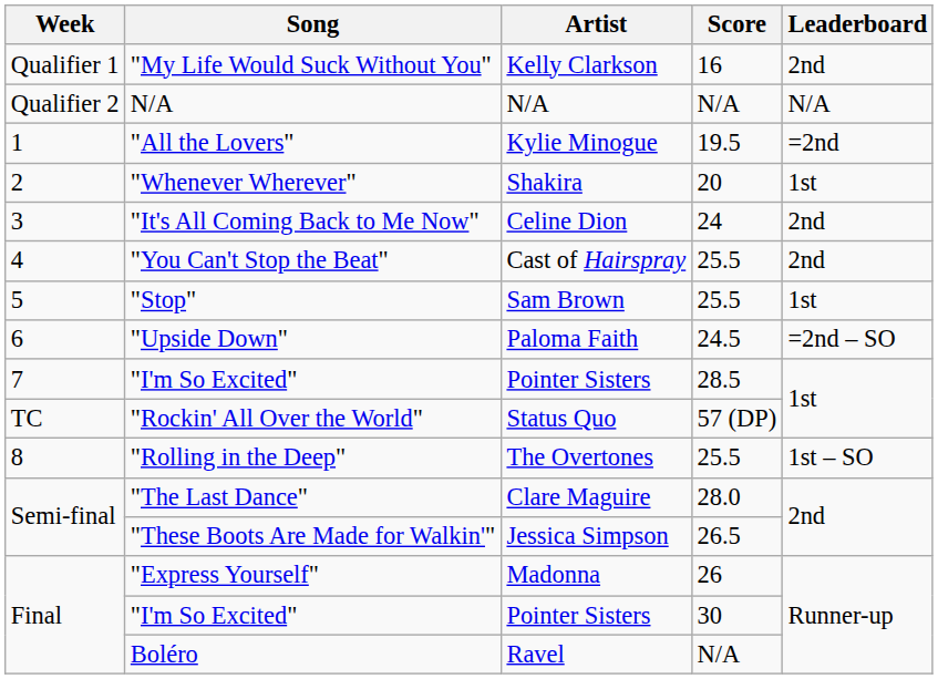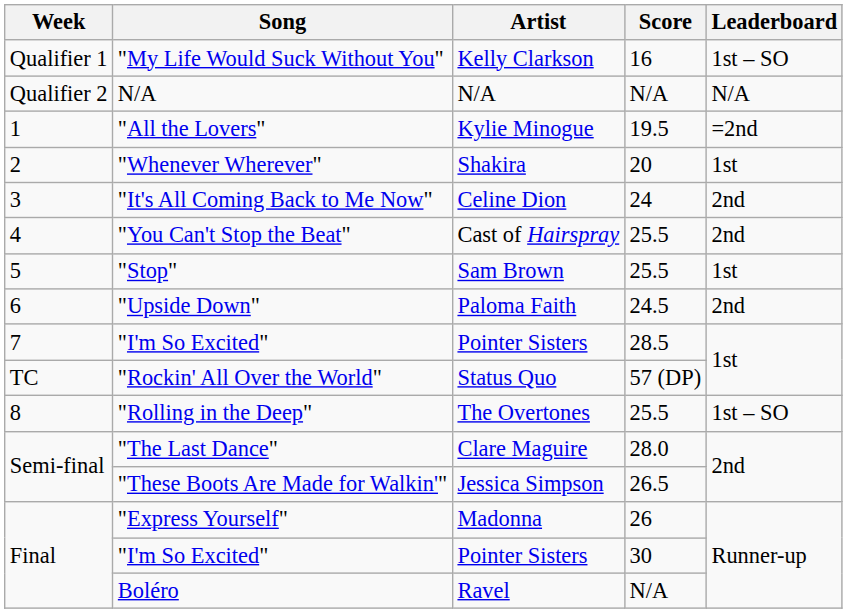 <table class="wikitable" style="text-align=left">
 <tr>
 <th>Week</th>
 <th>Song</th>
 <th>Artist</th>
 <th>Score</th>
 <th>Leaderboard</th>
 </tr>
 <tr>
 <td>Qualifier 1</td>
 <td>"<a href='#'>My Life Would Suck Without You</a>"</td>
 <td><a href='#'>Kelly Clarkson</a></td>
 <td>16</td>
-<td>2nd</td>
+<td>1st – SO</td>
 </tr>
 <tr>
 <td>Qualifier 2</td>
 <td>N/A</td>
 <td>N/A</td>
 <td>N/A</td>
 <td>N/A</td>
 </tr>
 <tr>
 <td>1</td>
 <td>"<a href='#'>All the Lovers</a>"</td>
 <td><a href='#'>Kylie Minogue</a></td>
 <td>19.5</td>
 <td>=2nd</td>
 </tr>
 <tr>
 <td>2</td>
 <td>"<a href='#'>Whenever Wherever</a>"</td>
 <td><a href='#'>Shakira</a></td>
 <td>20</td>
 <td>1st</td>
 </tr>
 <tr>
 <td>3</td>
 <td>"<a href='#'>It's All Coming Back to Me Now</a>"</td>
 <td><a href='#'>Celine Dion</a></td>
 <td>24</td>
 <td>2nd</td>
 </tr>
 <tr>
 <td>4</td>
 <td>"<a href='#'>You Can't Stop the Beat</a>"</td>
 <td>Cast of <em><a href='#'>Hairspray</a></em></td>
 <td>25.5</td>
 <td>2nd</td>
 </tr>
 <tr>
 <td>5</td>
 <td>"<a href='#'>Stop</a>"</td>
 <td><a href='#'>Sam Brown</a></td>
 <td>25.5</td>
 <td>1st</td>
 </tr>
 <tr>
 <td>6</td>
 <td>"<a href='#'>Upside Down</a>"</td>
 <td><a href='#'>Paloma Faith</a></td>
 <td>24.5</td>
-<td>=2nd – SO</td>
+<td>2nd</td>
 </tr>
 <tr>
 <td>7</td>
 <td>"<a href='#'>I'm So Excited</a>"</td>
 <td><a href='#'>Pointer Sisters</a></td>
 <td>28.5</td>
 <td rowspan=2>1st</td>
 </tr>
 <tr>
 <td>TC</td>
 <td>"<a href='#'>Rockin' All Over the World</a>"</td>
 <td><a href='#'>Status Quo</a></td>
 <td>57 (DP)</td>
 </tr>
 <tr>
 <td>8</td>
 <td>"<a href='#'>Rolling in the Deep</a>"</td>
 <td><a href='#'>The Overtones</a></td>
 <td>25.5</td>
 <td>1st – SO</td>
 </tr>
 <tr>
 <td rowspan=2>Semi-final</td>
 <td>"<a href='#'>The Last Dance</a>"</td>
 <td><a href='#'>Clare Maguire</a></td>
 <td>28.0</td>
 <td rowspan=2>2nd</td>
 </tr>
 <tr>
 <td>"<a href='#'>These Boots Are Made for Walkin'</a>"</td>
 <td><a href='#'>Jessica Simpson</a></td>
 <td>26.5</td>
 </tr>
 <tr>
 <td rowspan=3>Final</td>
 <td>"<a href='#'>Express Yourself</a>"</td>
 <td><a href='#'>Madonna</a></td>
 <td>26</td>
 <td rowspan=3>Runner-up</td>
 </tr>
 <tr>
 <td>"<a href='#'>I'm So Excited</a>"</td>
 <td><a href='#'>Pointer Sisters</a></td>
 <td>30</td>
 </tr>
 <tr>
 <td><a href='#'>Boléro</a></td>
 <td><a href='#'>Ravel</a></td>
 <td>N/A</td>
 </tr>
 </table>
